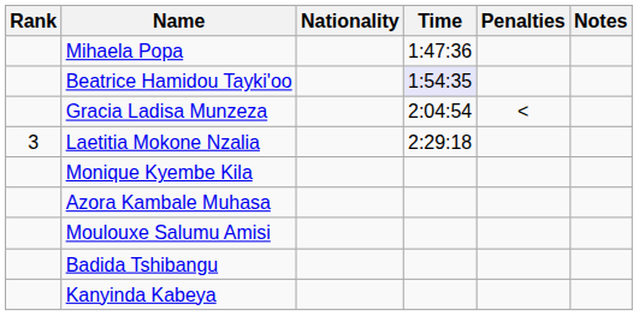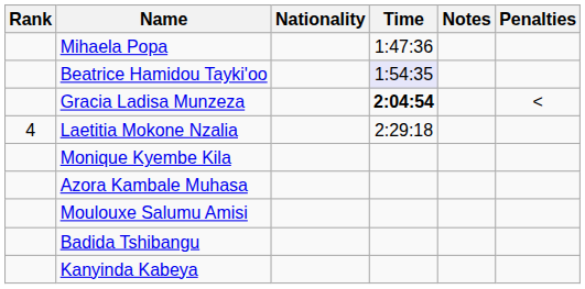 <table class="wikitable sortable" style="text-align:center;font-size:95%">
 <tr>
 <th>Rank</th>
 <th>Name</th>
 <th>Nationality</th>
 <th>Time</th>
+<th>Notes</th>
 <th>Penalties</th>
-<th>Notes</th>
 </tr>
 <tr>
 <td></td>
 <td align=left><a href='#'>Mihaela Popa</a></td>
 <td align=left></td>
 <td>1:47:36</td>
 <td></td>
 <td></td>
 </tr>
 <tr>
 <td></td>
 <td align=left><a href='#'>Beatrice Hamidou Tayki'oo</a></td>
 <td align=left></td>
 <td style="background: lavender;">1:54:35</td>
 <td></td>
 <td></td>
 </tr>
 <tr>
 <td></td>
 <td align=left><a href='#'>Gracia Ladisa Munzeza</a></td>
 <td align=left></td>
-<td>2:04:54</td>
+<td><strong>2:04:54</strong></td>
+<td></td>
 <td><</td>
-<td></td>
 </tr>
 <tr>
-<td>3</td>
+<td>4</td>
 <td align=left><a href='#'>Laetitia Mokone Nzalia</a></td>
 <td align=left></td>
 <td>2:29:18</td>
 <td></td>
 <td></td>
 </tr>
 <tr>
 <td></td>
 <td align=left><a href='#'>Monique Kyembe Kila</a></td>
 <td align=left></td>
 <td></td>
 <td></td>
 <td></td>
 </tr>
 <tr>
 <td></td>
 <td align=left><a href='#'>Azora Kambale Muhasa</a></td>
 <td align=left></td>
 <td></td>
 <td></td>
 <td></td>
 </tr>
 <tr>
 <td></td>
 <td align=left><a href='#'>Moulouxe Salumu Amisi</a></td>
 <td align=left></td>
 <td></td>
 <td></td>
 <td></td>
 </tr>
 <tr>
 <td></td>
 <td align=left><a href='#'>Badida Tshibangu</a></td>
 <td align=left></td>
 <td></td>
 <td></td>
 <td></td>
 </tr>
 <tr>
 <td></td>
 <td align=left><a href='#'>Kanyinda Kabeya</a></td>
 <td align=left></td>
 <td></td>
 <td></td>
 <td></td>
 </tr>
 </table>
